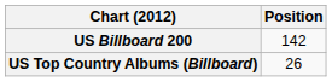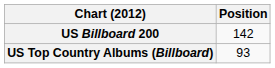 <table class="wikitable sortable plainrowheaders" style="text-align:center">
 <tr>
 <th scope="col">Chart (2012)</th>
 <th scope="col">Position</th>
 </tr>
 <tr>
 <th scope="row">US <em>Billboard</em> 200</th>
 <td>142</td>
 </tr>
 <tr>
 <th scope="row">US Top Country Albums (<em>Billboard</em>)</th>
-<td>26</td>
+<td>93</td>
 </tr>
 </table>
